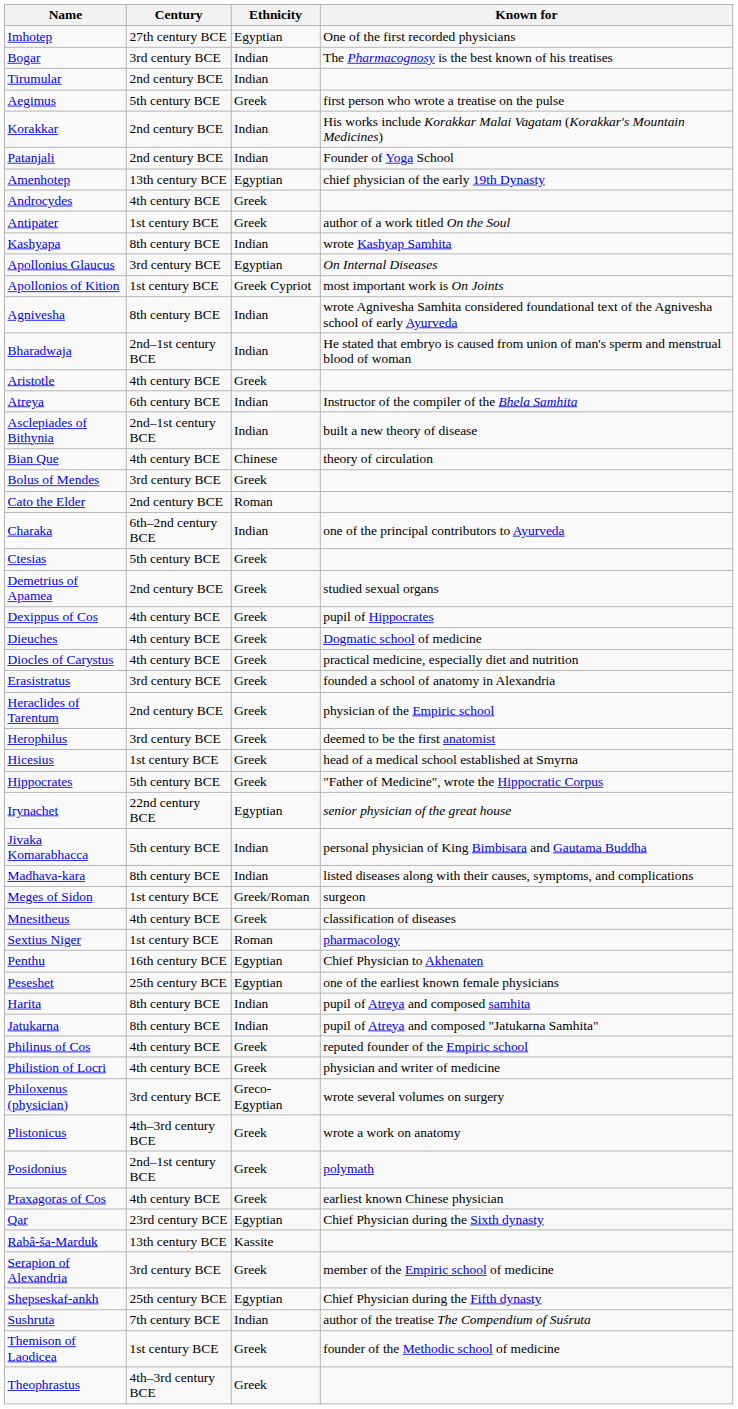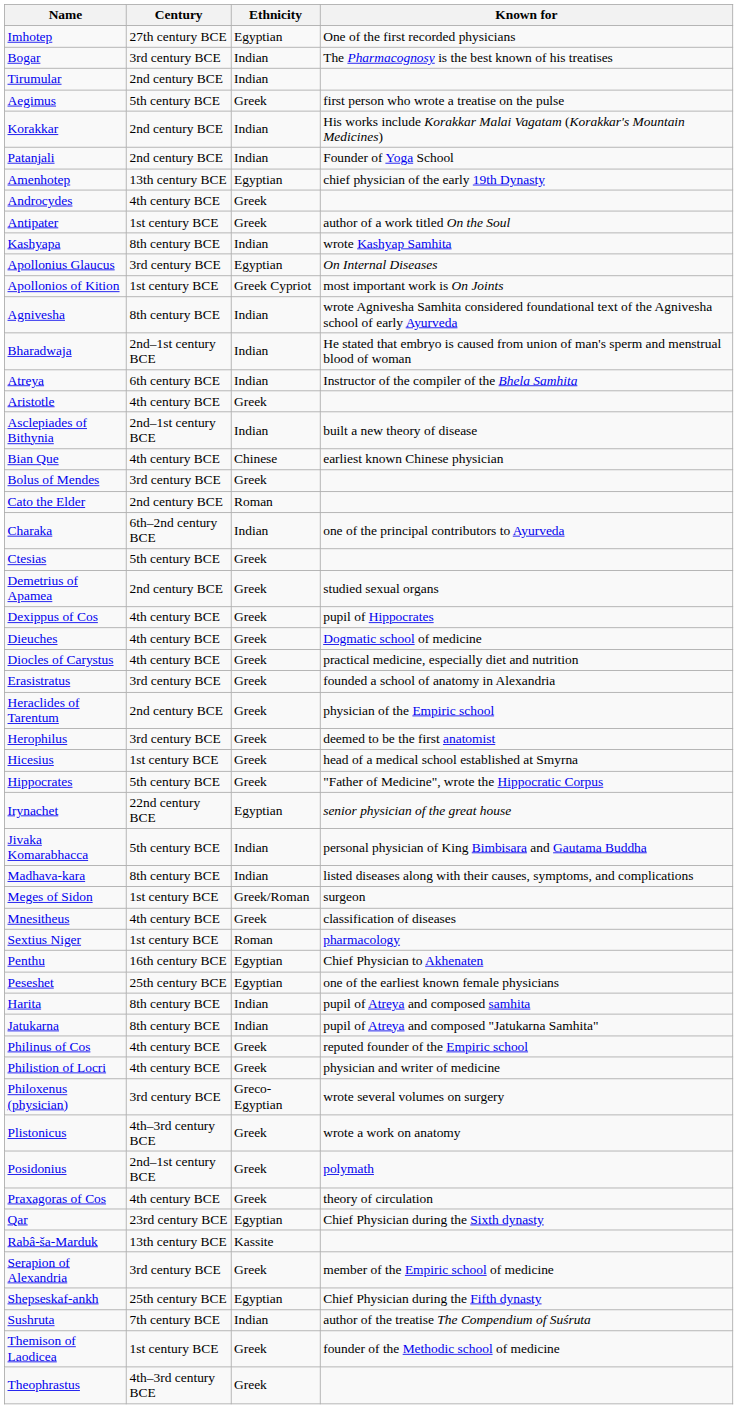 <table class="wikitable sortable">
 <tr>
 <th>Name</th>
 <th>Century</th>
 <th>Ethnicity</th>
 <th>Known for</th>
 </tr>
 <tr>
 <td><a href='#'>Imhotep</a></td>
 <td>27th century BCE</td>
 <td>Egyptian</td>
 <td>One of the first recorded physicians</td>
 </tr>
 <tr>
 <td><a href='#'>Bogar</a></td>
 <td>3rd century BCE</td>
 <td>Indian</td>
 <td>The <em><a href='#'>Pharmacognosy</a></em> is the best known of his treatises</td>
 </tr>
 <tr>
 <td><a href='#'>Tirumular</a></td>
 <td>2nd century BCE</td>
 <td>Indian</td>
 <td></td>
 </tr>
 <tr>
 <td><a href='#'>Aegimus</a></td>
 <td>5th century BCE</td>
 <td>Greek</td>
 <td>first person who wrote a treatise on the pulse</td>
 </tr>
 <tr>
 <td><a href='#'>Korakkar</a></td>
 <td>2nd century BCE</td>
 <td>Indian</td>
 <td>His works include <em>Korakkar Malai Vagatam</em> (<em>Korakkar's Mountain Medicines</em>)</td>
 </tr>
 <tr>
 <td><a href='#'>Patanjali</a></td>
 <td>2nd century BCE</td>
 <td>Indian</td>
 <td>Founder of <a href='#'>Yoga</a> School</td>
 </tr>
 <tr>
 <td><a href='#'>Amenhotep</a></td>
 <td>13th century BCE</td>
 <td>Egyptian</td>
 <td>chief physician of the early <a href='#'>19th Dynasty</a></td>
 </tr>
 <tr>
 <td><a href='#'>Androcydes</a></td>
 <td>4th century BCE</td>
 <td>Greek</td>
 <td></td>
 </tr>
 <tr>
 <td><a href='#'>Antipater</a></td>
 <td>1st century BCE</td>
 <td>Greek</td>
 <td>author of a work titled <em>On the Soul</em></td>
 </tr>
 <tr>
 <td><a href='#'>Kashyapa</a></td>
 <td>8th century BCE</td>
 <td>Indian</td>
 <td>wrote <a href='#'>Kashyap Samhita</a></td>
 </tr>
 <tr>
 <td><a href='#'>Apollonius Glaucus</a></td>
 <td>3rd century BCE</td>
 <td>Egyptian</td>
 <td><em>On Internal Diseases</em></td>
 </tr>
 <tr>
 <td><a href='#'>Apollonios of Kition</a></td>
 <td>1st century BCE</td>
 <td>Greek Cypriot</td>
 <td>most important work is <em>On Joints</em></td>
 </tr>
 <tr>
 <td><a href='#'>Agnivesha</a></td>
 <td>8th century BCE</td>
 <td>Indian</td>
 <td>wrote Agnivesha Samhita considered foundational text of the Agnivesha school of early  <a href='#'>Ayurveda</a></td>
 </tr>
 <tr>
 <td><a href='#'>Bharadwaja</a></td>
 <td>2nd–1st century BCE</td>
 <td>Indian</td>
 <td>He stated that embryo is caused from union of man's sperm and menstrual blood of woman</td>
 </tr>
 <tr>
+<td><a href='#'>Atreya</a></td>
+<td>6th century BCE</td>
+<td>Indian</td>
+<td>Instructor of the compiler of the <em><a href='#'>Bhela Samhita</a></em></td>
+</tr>
+<tr>
 <td><a href='#'>Aristotle</a></td>
 <td>4th century BCE</td>
 <td>Greek</td>
 <td></td>
-</tr>
-<tr>
-<td><a href='#'>Atreya</a></td>
-<td>6th century BCE</td>
-<td>Indian</td>
-<td>Instructor of the compiler of the <em><a href='#'>Bhela Samhita</a></em></td>
 </tr>
 <tr>
 <td><a href='#'>Asclepiades of Bithynia</a></td>
 <td>2nd–1st century BCE</td>
 <td>Indian</td>
 <td>built a new theory of disease</td>
 </tr>
 <tr>
 <td><a href='#'>Bian Que</a></td>
 <td>4th century BCE</td>
 <td>Chinese</td>
-<td>theory of circulation</td>
+<td>earliest known Chinese physician</td>
 </tr>
 <tr>
 <td><a href='#'>Bolus of Mendes</a></td>
 <td>3rd century BCE</td>
 <td>Greek</td>
 <td></td>
 </tr>
 <tr>
 <td><a href='#'>Cato the Elder</a></td>
 <td>2nd century BCE</td>
 <td>Roman</td>
 <td></td>
 </tr>
 <tr>
 <td><a href='#'>Charaka</a></td>
 <td>6th–2nd century BCE</td>
 <td>Indian</td>
 <td>one of the principal contributors to <a href='#'>Ayurveda</a></td>
 </tr>
 <tr>
 <td><a href='#'>Ctesias</a></td>
 <td>5th century BCE</td>
 <td>Greek</td>
 <td></td>
 </tr>
 <tr>
 <td><a href='#'>Demetrius of Apamea</a></td>
 <td>2nd century BCE</td>
 <td>Greek</td>
 <td>studied sexual organs</td>
 </tr>
 <tr>
 <td><a href='#'>Dexippus of Cos</a></td>
 <td>4th century BCE</td>
 <td>Greek</td>
 <td>pupil of <a href='#'>Hippocrates</a></td>
 </tr>
 <tr>
 <td><a href='#'>Dieuches</a></td>
 <td>4th century BCE</td>
 <td>Greek</td>
 <td><a href='#'>Dogmatic school</a> of medicine</td>
 </tr>
 <tr>
 <td><a href='#'>Diocles of Carystus</a></td>
 <td>4th century BCE</td>
 <td>Greek</td>
 <td>practical medicine, especially diet and nutrition</td>
 </tr>
 <tr>
 <td><a href='#'>Erasistratus</a></td>
 <td>3rd century BCE</td>
 <td>Greek</td>
 <td>founded a school of anatomy in Alexandria</td>
 </tr>
 <tr>
 <td><a href='#'>Heraclides of Tarentum</a></td>
 <td>2nd century BCE</td>
 <td>Greek</td>
 <td>physician of the <a href='#'>Empiric school</a></td>
 </tr>
 <tr>
 <td><a href='#'>Herophilus</a></td>
 <td>3rd century BCE</td>
 <td>Greek</td>
 <td>deemed to be the first <a href='#'>anatomist</a></td>
 </tr>
 <tr>
 <td><a href='#'>Hicesius</a></td>
 <td>1st century BCE</td>
 <td>Greek</td>
 <td>head of a medical school established at Smyrna</td>
 </tr>
 <tr>
 <td><a href='#'>Hippocrates</a></td>
 <td>5th century BCE</td>
 <td>Greek</td>
 <td>"Father of Medicine", wrote the <a href='#'>Hippocratic Corpus</a></td>
 </tr>
 <tr>
 <td><a href='#'>Irynachet</a></td>
 <td>22nd century BCE</td>
 <td>Egyptian</td>
 <td><em>senior physician of the great house</em></td>
 </tr>
 <tr>
 <td><a href='#'>Jivaka Komarabhacca</a></td>
 <td>5th century BCE</td>
 <td>Indian</td>
 <td>personal physician of King <a href='#'>Bimbisara</a> and <a href='#'>Gautama Buddha</a></td>
 </tr>
 <tr>
 <td><a href='#'>Madhava-kara</a></td>
 <td>8th century BCE</td>
 <td>Indian</td>
 <td>listed diseases along with their causes, symptoms, and complications</td>
 </tr>
 <tr>
 <td><a href='#'>Meges of Sidon</a></td>
 <td>1st century BCE</td>
 <td>Greek/Roman</td>
 <td>surgeon</td>
 </tr>
 <tr>
 <td><a href='#'>Mnesitheus</a></td>
 <td>4th century BCE</td>
 <td>Greek</td>
 <td>classification of diseases</td>
 </tr>
 <tr>
 <td><a href='#'>Sextius Niger</a></td>
 <td>1st century BCE</td>
 <td>Roman</td>
 <td><a href='#'>pharmacology</a></td>
 </tr>
 <tr>
 <td><a href='#'>Penthu</a></td>
 <td>16th century BCE</td>
 <td>Egyptian</td>
 <td>Chief Physician to <a href='#'>Akhenaten</a></td>
 </tr>
 <tr>
 <td><a href='#'>Peseshet</a></td>
 <td>25th century BCE</td>
 <td>Egyptian</td>
 <td>one of the earliest known female physicians</td>
 </tr>
 <tr>
 <td><a href='#'>Harita</a></td>
 <td>8th century BCE</td>
 <td>Indian</td>
 <td>pupil of <a href='#'>Atreya</a> and composed <a href='#'>samhita</a></td>
 </tr>
 <tr>
 <td><a href='#'>Jatukarna</a></td>
 <td>8th century BCE</td>
 <td>Indian</td>
 <td>pupil of <a href='#'>Atreya</a> and composed "Jatukarna Samhita"</td>
 </tr>
 <tr>
 <td><a href='#'>Philinus of Cos</a></td>
 <td>4th century BCE</td>
 <td>Greek</td>
 <td>reputed founder of the <a href='#'>Empiric school</a></td>
 </tr>
 <tr>
 <td><a href='#'>Philistion of Locri</a></td>
 <td>4th century BCE</td>
 <td>Greek</td>
 <td>physician and writer of medicine</td>
 </tr>
 <tr>
 <td><a href='#'>Philoxenus (physician)</a></td>
 <td>3rd century BCE</td>
 <td>Greco-Egyptian</td>
 <td>wrote several volumes on surgery</td>
 </tr>
 <tr>
 <td><a href='#'>Plistonicus</a></td>
 <td>4th–3rd century BCE</td>
 <td>Greek</td>
 <td>wrote a work on anatomy</td>
 </tr>
 <tr>
 <td><a href='#'>Posidonius</a></td>
 <td>2nd–1st century BCE</td>
 <td>Greek</td>
 <td><a href='#'>polymath</a></td>
 </tr>
 <tr>
 <td><a href='#'>Praxagoras of Cos</a></td>
 <td>4th century BCE</td>
 <td>Greek</td>
-<td>earliest known Chinese physician</td>
+<td>theory of circulation</td>
 </tr>
 <tr>
 <td><a href='#'>Qar</a></td>
 <td>23rd century BCE</td>
 <td>Egyptian</td>
 <td>Chief Physician during the <a href='#'>Sixth dynasty</a></td>
 </tr>
 <tr>
 <td><a href='#'>Rabâ-ša-Marduk</a></td>
 <td>13th century BCE</td>
 <td>Kassite</td>
 <td></td>
 </tr>
 <tr>
 <td><a href='#'>Serapion of Alexandria</a></td>
 <td>3rd century BCE</td>
 <td>Greek</td>
 <td>member of the <a href='#'>Empiric school</a> of medicine</td>
 </tr>
 <tr>
 <td><a href='#'>Shepseskaf-ankh</a></td>
 <td>25th century BCE</td>
 <td>Egyptian</td>
 <td>Chief Physician during the <a href='#'>Fifth dynasty</a></td>
 </tr>
 <tr>
 <td><a href='#'>Sushruta</a></td>
 <td>7th century BCE</td>
 <td>Indian</td>
 <td>author of the treatise <em>The Compendium of Suśruta</em></td>
 </tr>
 <tr>
 <td><a href='#'>Themison of Laodicea</a></td>
 <td>1st century BCE</td>
 <td>Greek</td>
 <td>founder of the <a href='#'>Methodic school</a> of medicine</td>
 </tr>
 <tr>
 <td><a href='#'>Theophrastus</a></td>
 <td>4th–3rd century BCE</td>
 <td>Greek</td>
 <td></td>
 </tr>
 </table>
